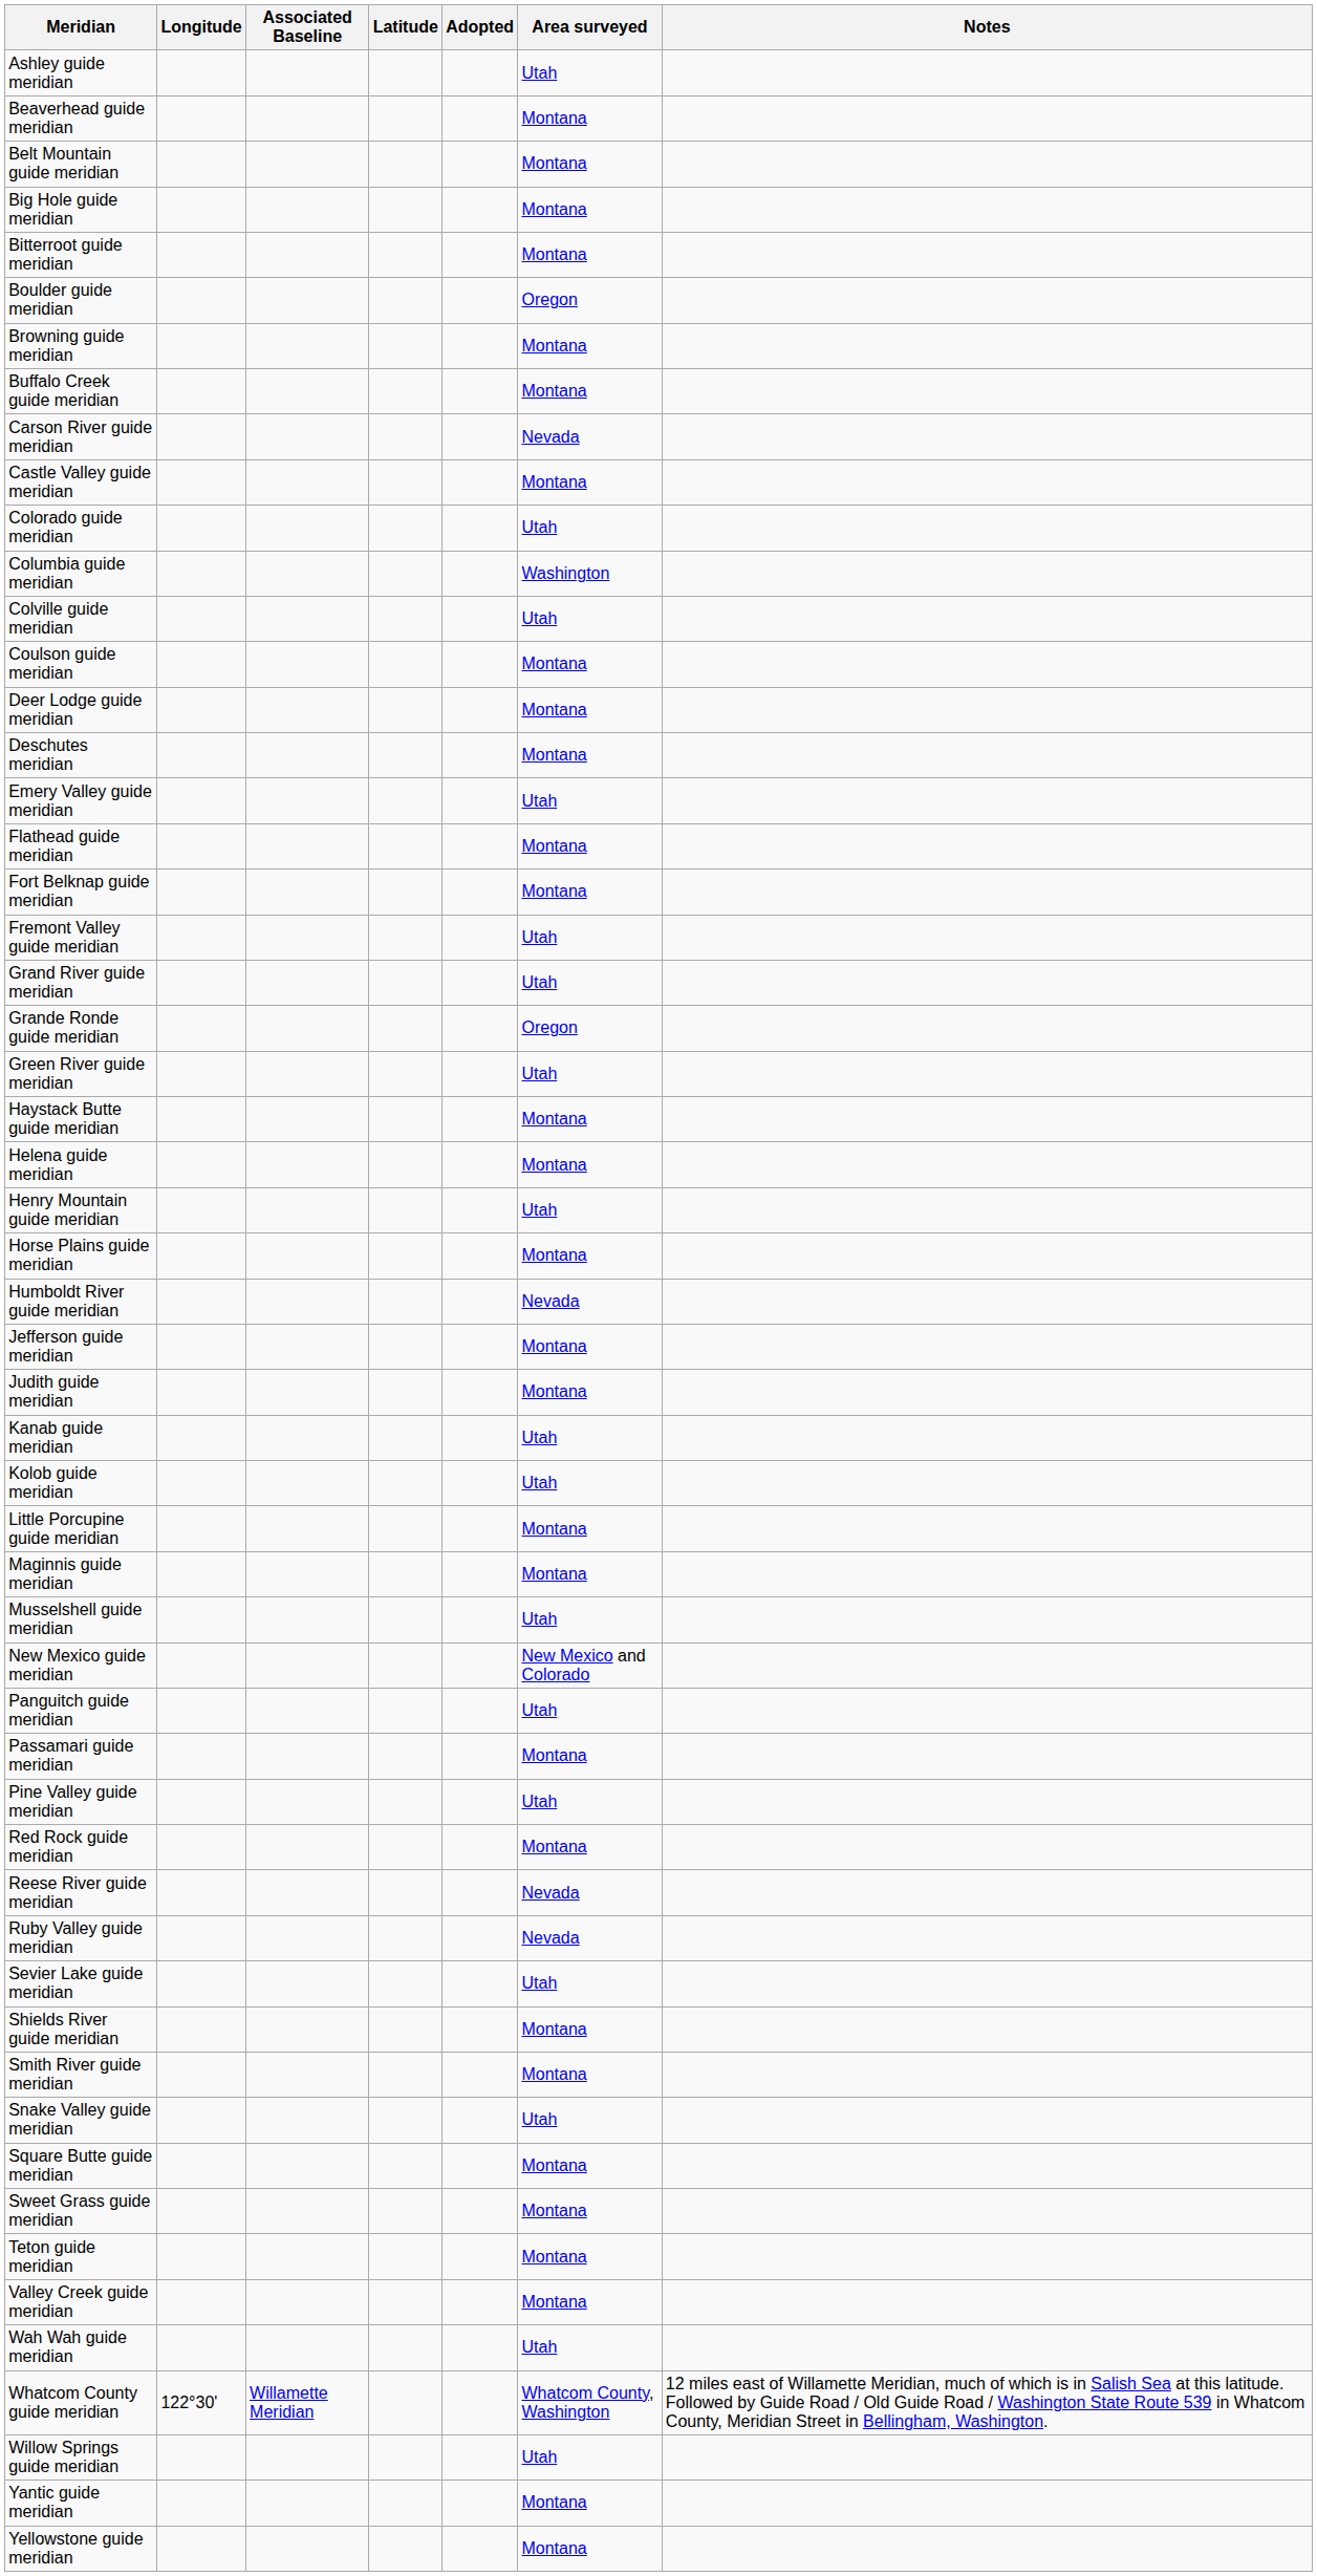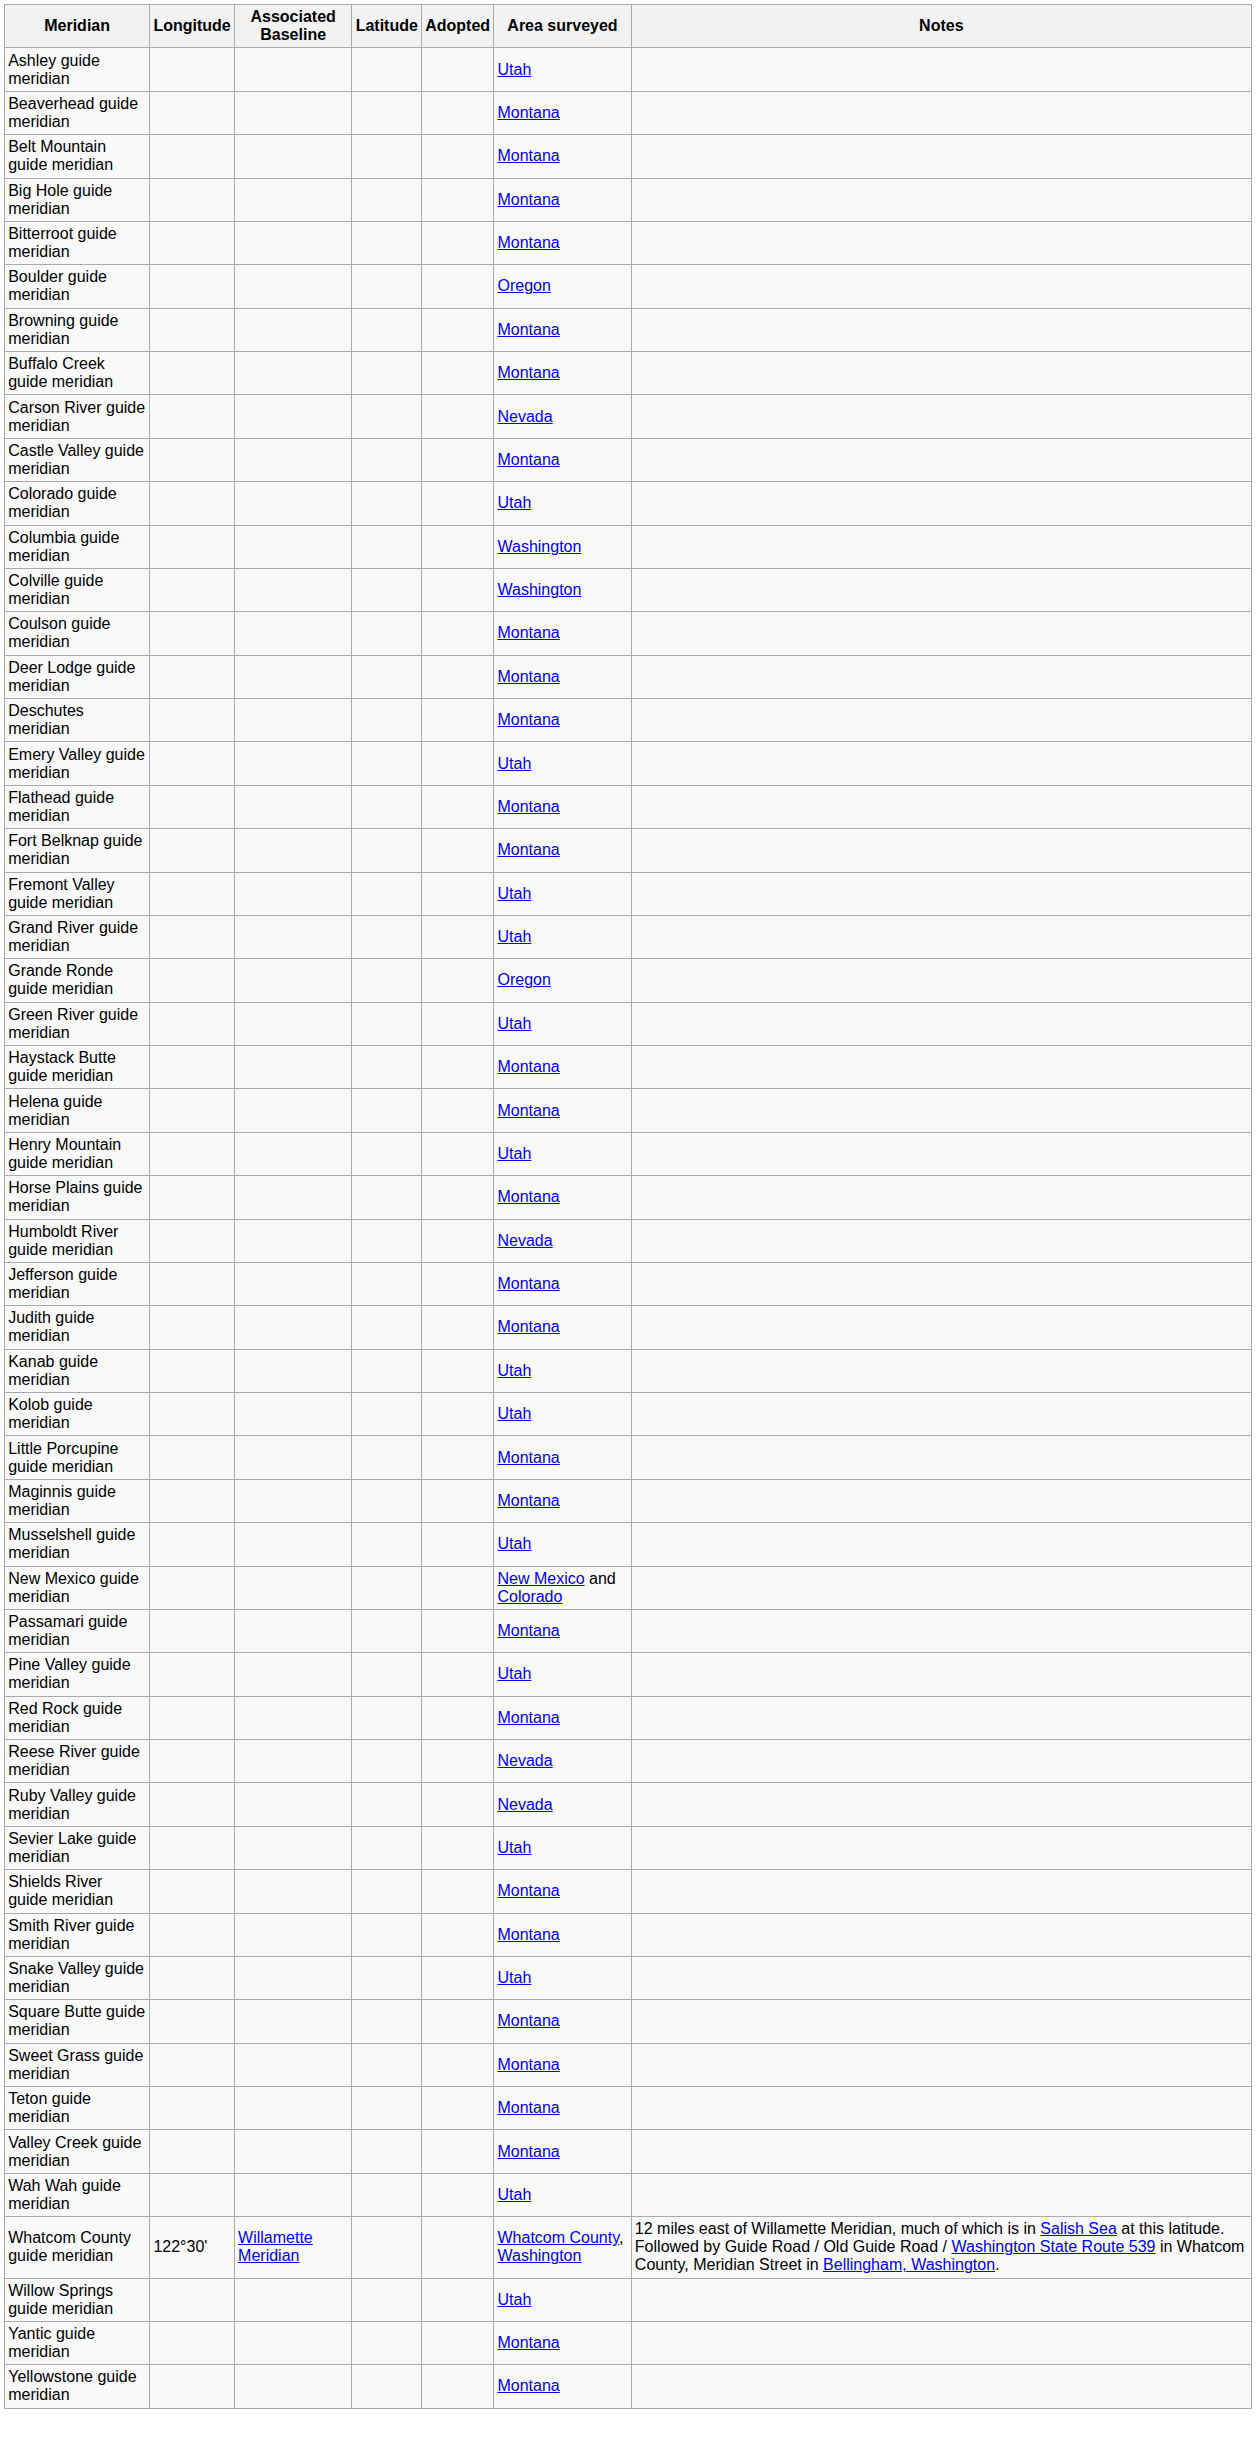 <table class="wikitable sortable" border="1">
 <tr align="top">
 <th>Meridian</th>
 <th data-sort-type="number">Longitude</th>
 <th>Associated Baseline</th>
 <th data-sort-type="number">Latitude</th>
 <th>Adopted</th>
 <th>Area surveyed</th>
 <th>Notes</th>
 </tr>
 <tr>
 <td>Ashley guide meridian</td>
 <td></td>
 <td></td>
 <td></td>
 <td></td>
 <td><a href='#'>Utah</a></td>
 <td></td>
 </tr>
 <tr>
 <td>Beaverhead guide meridian</td>
 <td></td>
 <td></td>
 <td></td>
 <td></td>
 <td><a href='#'>Montana</a></td>
 <td></td>
 </tr>
 <tr>
 <td>Belt Mountain guide meridian</td>
 <td></td>
 <td></td>
 <td></td>
 <td></td>
 <td><a href='#'>Montana</a></td>
 <td></td>
 </tr>
 <tr>
 <td>Big Hole guide meridian</td>
 <td></td>
 <td></td>
 <td></td>
 <td></td>
 <td><a href='#'>Montana</a></td>
 <td></td>
 </tr>
 <tr>
 <td>Bitterroot guide meridian</td>
 <td></td>
 <td></td>
 <td></td>
 <td></td>
 <td><a href='#'>Montana</a></td>
 <td></td>
 </tr>
 <tr>
 <td>Boulder guide meridian</td>
 <td></td>
 <td></td>
 <td></td>
 <td></td>
 <td><a href='#'>Oregon</a></td>
 <td></td>
 </tr>
 <tr>
 <td>Browning guide meridian</td>
 <td></td>
 <td></td>
 <td></td>
 <td></td>
 <td><a href='#'>Montana</a></td>
 <td></td>
 </tr>
 <tr>
 <td>Buffalo Creek guide meridian</td>
 <td></td>
 <td></td>
 <td></td>
 <td></td>
 <td><a href='#'>Montana</a></td>
 <td></td>
 </tr>
 <tr>
 <td>Carson River guide meridian</td>
 <td></td>
 <td></td>
 <td></td>
 <td></td>
 <td><a href='#'>Nevada</a></td>
 <td></td>
 </tr>
 <tr>
 <td>Castle Valley guide meridian</td>
 <td></td>
 <td></td>
 <td></td>
 <td></td>
 <td><a href='#'>Montana</a></td>
 <td></td>
 </tr>
 <tr>
 <td>Colorado guide meridian</td>
 <td></td>
 <td></td>
 <td></td>
 <td></td>
 <td><a href='#'>Utah</a></td>
 <td></td>
 </tr>
 <tr>
 <td>Columbia guide meridian</td>
 <td></td>
 <td></td>
 <td></td>
 <td></td>
 <td><a href='#'>Washington</a></td>
 <td></td>
 </tr>
 <tr>
 <td>Colville guide meridian</td>
 <td></td>
 <td></td>
 <td></td>
 <td></td>
-<td><a href='#'>Utah</a></td>
+<td><a href='#'>Washington</a></td>
 <td></td>
 </tr>
 <tr>
 <td>Coulson guide meridian</td>
 <td></td>
 <td></td>
 <td></td>
 <td></td>
 <td><a href='#'>Montana</a></td>
 <td></td>
 </tr>
 <tr>
 <td>Deer Lodge guide meridian</td>
 <td></td>
 <td></td>
 <td></td>
 <td></td>
 <td><a href='#'>Montana</a></td>
 <td></td>
 </tr>
 <tr>
 <td>Deschutes meridian</td>
 <td></td>
 <td></td>
 <td></td>
 <td></td>
 <td><a href='#'>Montana</a></td>
 <td></td>
 </tr>
 <tr>
 <td>Emery Valley guide meridian</td>
 <td></td>
 <td></td>
 <td></td>
 <td></td>
 <td><a href='#'>Utah</a></td>
 <td></td>
 </tr>
 <tr>
 <td>Flathead guide meridian</td>
 <td></td>
 <td></td>
 <td></td>
 <td></td>
 <td><a href='#'>Montana</a></td>
 <td></td>
 </tr>
 <tr>
 <td>Fort Belknap guide meridian</td>
 <td></td>
 <td></td>
 <td></td>
 <td></td>
 <td><a href='#'>Montana</a></td>
 <td></td>
 </tr>
 <tr>
 <td>Fremont Valley guide meridian</td>
 <td></td>
 <td></td>
 <td></td>
 <td></td>
 <td><a href='#'>Utah</a></td>
 <td></td>
 </tr>
 <tr>
 <td>Grand River guide meridian</td>
 <td></td>
 <td></td>
 <td></td>
 <td></td>
 <td><a href='#'>Utah</a></td>
 <td></td>
 </tr>
 <tr>
 <td>Grande Ronde guide meridian</td>
 <td></td>
 <td></td>
 <td></td>
 <td></td>
 <td><a href='#'>Oregon</a></td>
 <td></td>
 </tr>
 <tr>
 <td>Green River guide meridian</td>
 <td></td>
 <td></td>
 <td></td>
 <td></td>
 <td><a href='#'>Utah</a></td>
 <td></td>
 </tr>
 <tr>
 <td>Haystack Butte guide meridian</td>
 <td></td>
 <td></td>
 <td></td>
 <td></td>
 <td><a href='#'>Montana</a></td>
 <td></td>
 </tr>
 <tr>
 <td>Helena guide meridian</td>
 <td></td>
 <td></td>
 <td></td>
 <td></td>
 <td><a href='#'>Montana</a></td>
 <td></td>
 </tr>
 <tr>
 <td>Henry Mountain guide meridian</td>
 <td></td>
 <td></td>
 <td></td>
 <td></td>
 <td><a href='#'>Utah</a></td>
 <td></td>
 </tr>
 <tr>
 <td>Horse Plains guide meridian</td>
 <td></td>
 <td></td>
 <td></td>
 <td></td>
 <td><a href='#'>Montana</a></td>
 <td></td>
 </tr>
 <tr>
 <td>Humboldt River guide meridian</td>
 <td></td>
 <td></td>
 <td></td>
 <td></td>
 <td><a href='#'>Nevada</a></td>
 <td></td>
 </tr>
 <tr>
 <td>Jefferson guide meridian</td>
 <td></td>
 <td></td>
 <td></td>
 <td></td>
 <td><a href='#'>Montana</a></td>
 <td></td>
 </tr>
 <tr>
 <td>Judith guide meridian</td>
 <td></td>
 <td></td>
 <td></td>
 <td></td>
 <td><a href='#'>Montana</a></td>
 <td></td>
 </tr>
 <tr>
 <td>Kanab guide meridian</td>
 <td></td>
 <td></td>
 <td></td>
 <td></td>
 <td><a href='#'>Utah</a></td>
 <td></td>
 </tr>
 <tr>
 <td>Kolob guide meridian</td>
 <td></td>
 <td></td>
 <td></td>
 <td></td>
 <td><a href='#'>Utah</a></td>
 <td></td>
 </tr>
 <tr>
 <td>Little Porcupine guide meridian</td>
 <td></td>
 <td></td>
 <td></td>
 <td></td>
 <td><a href='#'>Montana</a></td>
 <td></td>
 </tr>
 <tr>
 <td>Maginnis guide meridian</td>
 <td></td>
 <td></td>
 <td></td>
 <td></td>
 <td><a href='#'>Montana</a></td>
 <td></td>
 </tr>
 <tr>
 <td>Musselshell guide meridian</td>
 <td></td>
 <td></td>
 <td></td>
 <td></td>
 <td><a href='#'>Utah</a></td>
 <td></td>
 </tr>
 <tr>
 <td>New Mexico guide meridian</td>
 <td></td>
 <td></td>
 <td></td>
 <td></td>
 <td><a href='#'>New Mexico</a> and <a href='#'>Colorado</a></td>
 <td></td>
 </tr>
 <tr>
-<td>Panguitch guide meridian</td>
-<td></td>
-<td></td>
-<td></td>
-<td></td>
-<td><a href='#'>Utah</a></td>
-<td></td>
-</tr>
-<tr>
 <td>Passamari guide meridian</td>
 <td></td>
 <td></td>
 <td></td>
 <td></td>
 <td><a href='#'>Montana</a></td>
 <td></td>
 </tr>
 <tr>
 <td>Pine Valley guide meridian</td>
 <td></td>
 <td></td>
 <td></td>
 <td></td>
 <td><a href='#'>Utah</a></td>
 <td></td>
 </tr>
 <tr>
 <td>Red Rock guide meridian</td>
 <td></td>
 <td></td>
 <td></td>
 <td></td>
 <td><a href='#'>Montana</a></td>
 <td></td>
 </tr>
 <tr>
 <td>Reese River guide meridian</td>
 <td></td>
 <td></td>
 <td></td>
 <td></td>
 <td><a href='#'>Nevada</a></td>
 <td></td>
 </tr>
 <tr>
 <td>Ruby Valley guide meridian</td>
 <td></td>
 <td></td>
 <td></td>
 <td></td>
 <td><a href='#'>Nevada</a></td>
 <td></td>
 </tr>
 <tr>
 <td>Sevier Lake guide meridian</td>
 <td></td>
 <td></td>
 <td></td>
 <td></td>
 <td><a href='#'>Utah</a></td>
 <td></td>
 </tr>
 <tr>
 <td>Shields River guide meridian</td>
 <td></td>
 <td></td>
 <td></td>
 <td></td>
 <td><a href='#'>Montana</a></td>
 <td></td>
 </tr>
 <tr>
 <td>Smith River guide meridian</td>
 <td></td>
 <td></td>
 <td></td>
 <td></td>
 <td><a href='#'>Montana</a></td>
 <td></td>
 </tr>
 <tr>
 <td>Snake Valley guide meridian</td>
 <td></td>
 <td></td>
 <td></td>
 <td></td>
 <td><a href='#'>Utah</a></td>
 <td></td>
 </tr>
 <tr>
 <td>Square Butte guide meridian</td>
 <td></td>
 <td></td>
 <td></td>
 <td></td>
 <td><a href='#'>Montana</a></td>
 <td></td>
 </tr>
 <tr>
 <td>Sweet Grass guide meridian</td>
 <td></td>
 <td></td>
 <td></td>
 <td></td>
 <td><a href='#'>Montana</a></td>
 <td></td>
 </tr>
 <tr>
 <td>Teton guide meridian</td>
 <td></td>
 <td></td>
 <td></td>
 <td></td>
 <td><a href='#'>Montana</a></td>
 <td></td>
 </tr>
 <tr>
 <td>Valley Creek guide meridian</td>
 <td></td>
 <td></td>
 <td></td>
 <td></td>
 <td><a href='#'>Montana</a></td>
 <td></td>
 </tr>
 <tr>
 <td>Wah Wah guide meridian</td>
 <td></td>
 <td></td>
 <td></td>
 <td></td>
 <td><a href='#'>Utah</a></td>
 <td></td>
 </tr>
 <tr>
 <td>Whatcom County guide meridian</td>
 <td>122°30'</td>
 <td><a href='#'>Willamette Meridian</a></td>
 <td></td>
 <td></td>
 <td><a href='#'>Whatcom County</a>, <a href='#'>Washington</a></td>
 <td>12 miles east of Willamette Meridian, much of which is in <a href='#'>Salish Sea</a> at this latitude. Followed by Guide Road / Old Guide Road / <a href='#'>Washington State Route 539</a> in Whatcom County, Meridian Street in <a href='#'>Bellingham, Washington</a>.</td>
 </tr>
 <tr>
 <td>Willow Springs guide meridian</td>
 <td></td>
 <td></td>
 <td></td>
 <td></td>
 <td><a href='#'>Utah</a></td>
 <td></td>
 </tr>
 <tr>
 <td>Yantic guide meridian</td>
 <td></td>
 <td></td>
 <td></td>
 <td></td>
 <td><a href='#'>Montana</a></td>
 <td></td>
 </tr>
 <tr>
 <td>Yellowstone guide meridian</td>
 <td></td>
 <td></td>
 <td></td>
 <td></td>
 <td><a href='#'>Montana</a></td>
 <td></td>
 </tr>
 </table>
